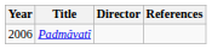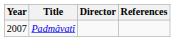 <table class="wikitable">
 <tr>
 <th>Year</th>
 <th>Title</th>
 <th>Director</th>
 <th>References</th>
 </tr>
 <tr>
-<td>2006</td>
+<td>2007</td>
 <td><em><a href='#'>Padmâvatî</a></em></td>
 <td></td>
 <td></td>
 </tr>
 </table>
